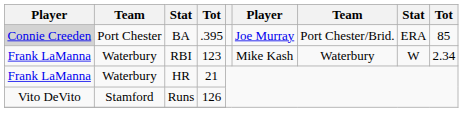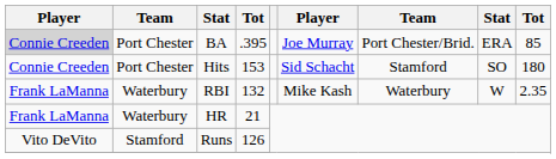 <table class="wikitable" style="text-align:center">
 <tr>
 <th>Player</th>
 <th>Team</th>
 <th>Stat</th>
 <th>Tot</th>
 <th></th>
 <th>Player</th>
 <th>Team</th>
 <th>Stat</th>
 <th>Tot</th>
 </tr>
 <tr>
 <td style="background: lightgrey;"><a href='#'>Connie Creeden</a></td>
 <td>Port Chester</td>
 <td>BA</td>
 <td>.395</td>
 <td></td>
 <td><a href='#'>Joe Murray</a></td>
 <td>Port Chester/Brid.</td>
 <td>ERA</td>
 <td>85</td>
 </tr>
 <tr>
+<td><a href='#'>Connie Creeden</a></td>
+<td>Port Chester</td>
+<td>Hits</td>
+<td>153</td>
+<td></td>
+<td><a href='#'>Sid Schacht</a></td>
+<td>Stamford</td>
+<td>SO</td>
+<td>180</td>
+</tr>
+<tr>
 <td><a href='#'>Frank LaManna</a></td>
 <td>Waterbury</td>
 <td>RBI</td>
-<td>123</td>
+<td>132</td>
 <td></td>
 <td>Mike Kash</td>
 <td>Waterbury</td>
 <td>W</td>
-<td>2.34</td>
+<td>2.35</td>
 </tr>
 <tr>
 <td><a href='#'>Frank LaManna</a></td>
 <td>Waterbury</td>
 <td>HR</td>
 <td>21</td>
 </tr>
 <tr>
 <td>Vito DeVito</td>
 <td>Stamford</td>
 <td>Runs</td>
 <td>126</td>
 </tr>
 <tr>
 </tr>
 </table>
